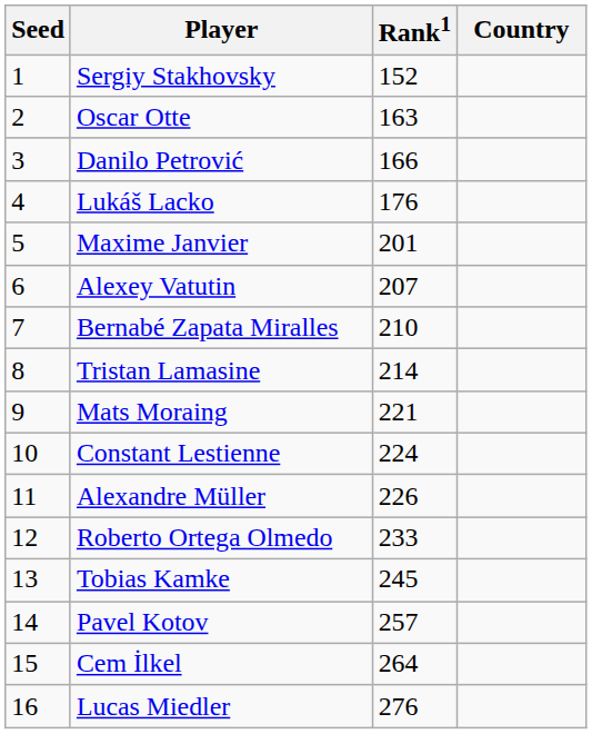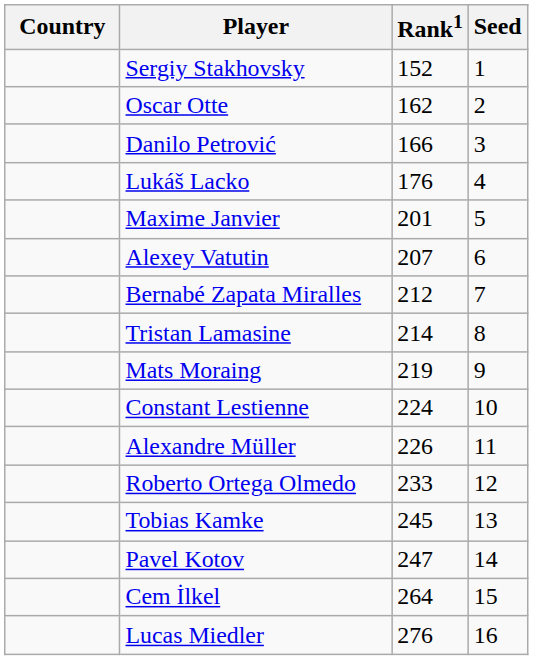 <table class="sortable wikitable">
 <tr>
-<th>Seed</th>
+<th width="70">Country</th>
 <th width="175">Player</th>
 <th>Rank<sup>1</sup></th>
-<th width="70">Country</th>
+<th>Seed</th>
 </tr>
 <tr>
-<td>1</td>
+<td></td>
 <td><a href='#'>Sergiy Stakhovsky</a></td>
 <td>152</td>
-<td></td>
+<td>1</td>
 </tr>
 <tr>
+<td></td>
+<td><a href='#'>Oscar Otte</a></td>
+<td>162</td>
 <td>2</td>
-<td><a href='#'>Oscar Otte</a></td>
-<td>163</td>
-<td></td>
 </tr>
 <tr>
-<td>3</td>
+<td></td>
 <td><a href='#'>Danilo Petrović</a></td>
 <td>166</td>
-<td></td>
+<td>3</td>
 </tr>
 <tr>
-<td>4</td>
+<td></td>
 <td><a href='#'>Lukáš Lacko</a></td>
 <td>176</td>
-<td></td>
+<td>4</td>
 </tr>
 <tr>
-<td>5</td>
+<td></td>
 <td><a href='#'>Maxime Janvier</a></td>
 <td>201</td>
-<td></td>
+<td>5</td>
 </tr>
 <tr>
-<td>6</td>
+<td></td>
 <td><a href='#'>Alexey Vatutin</a></td>
 <td>207</td>
-<td></td>
+<td>6</td>
 </tr>
 <tr>
+<td></td>
+<td><a href='#'>Bernabé Zapata Miralles</a></td>
+<td>212</td>
 <td>7</td>
-<td><a href='#'>Bernabé Zapata Miralles</a></td>
-<td>210</td>
-<td></td>
 </tr>
 <tr>
-<td>8</td>
+<td></td>
 <td><a href='#'>Tristan Lamasine</a></td>
 <td>214</td>
-<td></td>
+<td>8</td>
 </tr>
 <tr>
+<td></td>
+<td><a href='#'>Mats Moraing</a></td>
+<td>219</td>
 <td>9</td>
-<td><a href='#'>Mats Moraing</a></td>
-<td>221</td>
-<td></td>
 </tr>
 <tr>
-<td>10</td>
+<td></td>
 <td><a href='#'>Constant Lestienne</a></td>
 <td>224</td>
-<td></td>
+<td>10</td>
 </tr>
 <tr>
-<td>11</td>
+<td></td>
 <td><a href='#'>Alexandre Müller</a></td>
 <td>226</td>
-<td></td>
+<td>11</td>
 </tr>
 <tr>
-<td>12</td>
+<td></td>
 <td><a href='#'>Roberto Ortega Olmedo</a></td>
 <td>233</td>
-<td></td>
+<td>12</td>
 </tr>
 <tr>
-<td>13</td>
+<td></td>
 <td><a href='#'>Tobias Kamke</a></td>
 <td>245</td>
-<td></td>
+<td>13</td>
 </tr>
 <tr>
+<td></td>
+<td><a href='#'>Pavel Kotov</a></td>
+<td>247</td>
 <td>14</td>
-<td><a href='#'>Pavel Kotov</a></td>
-<td>257</td>
-<td></td>
 </tr>
 <tr>
-<td>15</td>
+<td></td>
 <td><a href='#'>Cem İlkel</a></td>
 <td>264</td>
-<td></td>
+<td>15</td>
 </tr>
 <tr>
-<td>16</td>
+<td></td>
 <td><a href='#'>Lucas Miedler</a></td>
 <td>276</td>
-<td></td>
+<td>16</td>
 </tr>
 </table>
